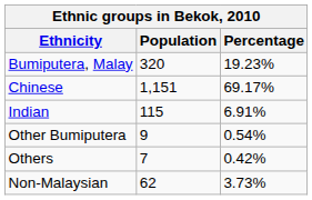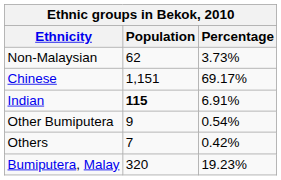 <table class="wikitable">
 <tr>
 <th style="text-align:center;" colspan=3>Ethnic groups in Bekok, 2010</th>
 </tr>
 <tr>
 <th><a href='#'>Ethnicity</a></th>
 <th>Population</th>
 <th>Percentage</th>
 </tr>
 <tr>
-<td><a href='#'>Bumiputera</a>, <a href='#'>Malay</a></td>
-<td>320</td>
-<td>19.23%</td>
+<td>Non-Malaysian</td>
+<td>62</td>
+<td>3.73%</td>
 </tr>
 <tr>
 <td><a href='#'>Chinese</a></td>
 <td>1,151</td>
 <td>69.17%</td>
 </tr>
 <tr>
 <td><a href='#'>Indian</a></td>
-<td>115</td>
+<td><strong>115</strong></td>
 <td>6.91%</td>
 </tr>
 <tr>
 <td>Other Bumiputera</td>
 <td>9</td>
 <td>0.54%</td>
 </tr>
 <tr>
 <td>Others</td>
 <td>7</td>
 <td>0.42%</td>
 </tr>
 <tr>
-<td>Non-Malaysian</td>
-<td>62</td>
-<td>3.73%</td>
+<td><a href='#'>Bumiputera</a>, <a href='#'>Malay</a></td>
+<td>320</td>
+<td>19.23%</td>
 </tr>
 </table>
